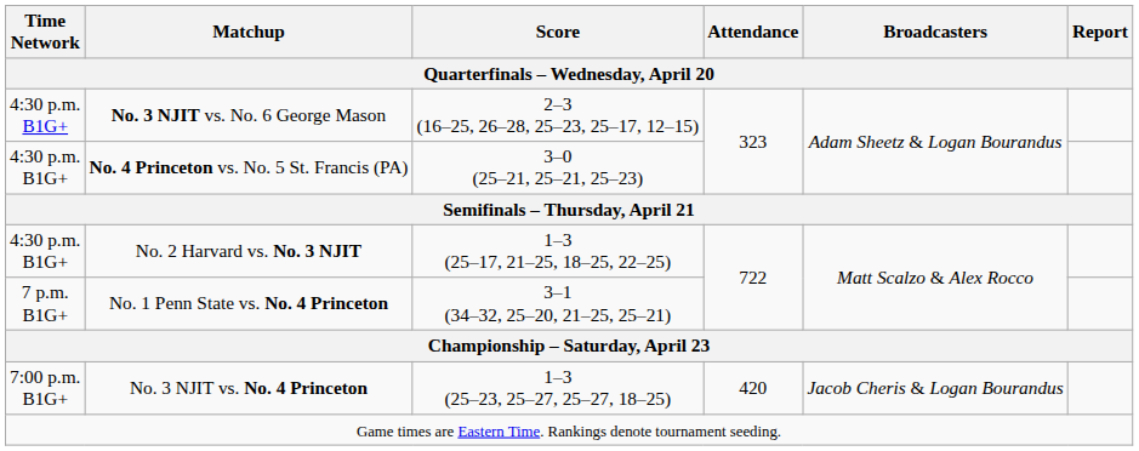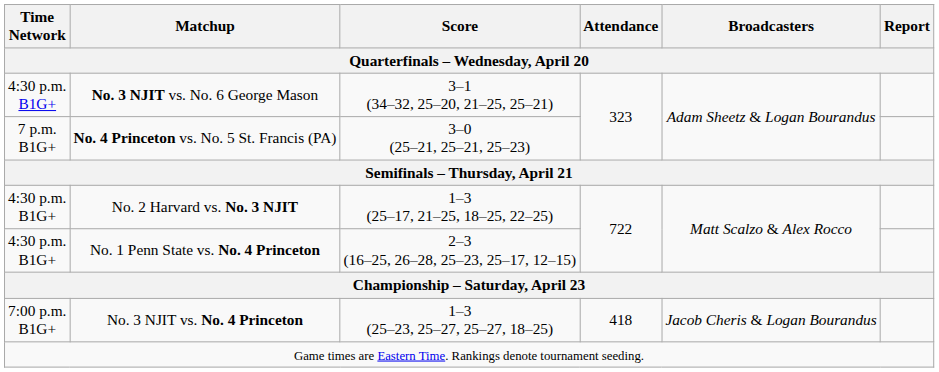 <table class="wikitable" style="font-size: 95%;text-align:center">
 <tr>
 <th>Time<br>Network</th>
 <th>Matchup</th>
 <th>Score</th>
 <th>Attendance</th>
 <th>Broadcasters</th>
 <th>Report</th>
 </tr>
 <tr>
 <th colspan=6>Quarterfinals – Wednesday, April 20</th>
 </tr>
 <tr>
 <td>4:30 p.m.<br><a href='#'>B1G+</a></td>
 <td><strong>No. 3 NJIT</strong> vs. No. 6 George Mason</td>
-<td>2–3<br>(16–25, 26–28, 25–23, 25–17, 12–15)</td>
+<td>3–1<br>(34–32, 25–20, 21–25, 25–21)</td>
 <td rowspan=2>323</td>
 <td rowspan=2><em>Adam Sheetz</em> & <em>Logan Bourandus</em></td>
 <td></td>
 </tr>
 <tr>
-<td>4:30 p.m.<br>B1G+</td>
+<td>7 p.m.<br>B1G+</td>
 <td><strong>No. 4 Princeton</strong>  vs. No. 5 St. Francis (PA)</td>
 <td>3–0<br>(25–21, 25–21, 25–23)</td>
 <td></td>
 </tr>
 <tr>
 <th colspan=6>Semifinals – Thursday, April 21</th>
 </tr>
 <tr>
 <td>4:30 p.m.<br>B1G+</td>
 <td>No. 2 Harvard vs. <strong>No. 3 NJIT</strong></td>
 <td>1–3<br>(25–17, 21–25, 18–25, 22–25)</td>
 <td rowspan=2>722</td>
 <td rowspan=2><em>Matt Scalzo</em> & <em>Alex Rocco</em></td>
 <td></td>
 </tr>
 <tr>
-<td>7 p.m.<br>B1G+</td>
+<td>4:30 p.m.<br>B1G+</td>
 <td>No. 1 Penn State vs. <strong>No. 4 Princeton</strong></td>
-<td>3–1<br>(34–32, 25–20, 21–25, 25–21)</td>
+<td>2–3<br>(16–25, 26–28, 25–23, 25–17, 12–15)</td>
 <td></td>
 </tr>
 <tr>
 <th colspan=6>Championship – Saturday, April 23</th>
 </tr>
 <tr>
 <td>7:00 p.m.<br>B1G+</td>
 <td>No. 3 NJIT vs. <strong>No. 4 Princeton</strong></td>
 <td>1–3<br>(25–23, 25–27, 25–27, 18–25)</td>
-<td>420</td>
+<td>418</td>
 <td><em>Jacob Cheris</em> & <em>Logan Bourandus</em></td>
 <td></td>
 </tr>
 <tr>
 <td colspan=6><small>Game times are <a href='#'>Eastern Time</a>. Rankings denote tournament seeding.</small></td>
 </tr>
 </table>
